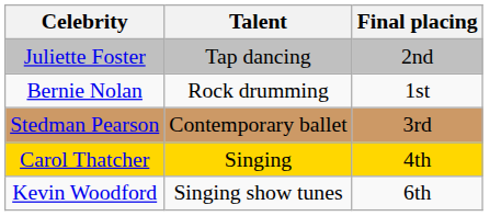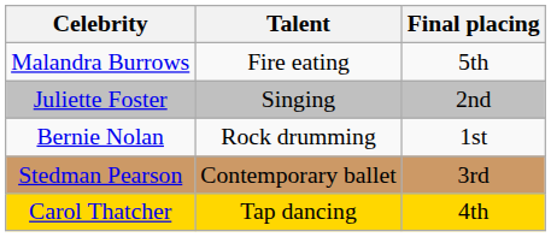 <table class="wikitable sortable plainrowheaders" style="text-align:center;" border=1>
 <tr>
 <th class="unsortable">Celebrity</th>
 <th class="unsortable">Talent</th>
 <th>Final placing</th>
 </tr>
+<tr>
+<td><a href='#'>Malandra Burrows</a></td>
+<td>Fire eating</td>
+<td>5th</td>
+</tr>
 <tr style="background:silver;">
 <td><a href='#'>Juliette Foster</a></td>
-<td>Tap dancing</td>
+<td>Singing</td>
 <td>2nd</td>
 </tr>
 <tr>
 <td><a href='#'>Bernie Nolan</a></td>
 <td>Rock drumming</td>
 <td>1st</td>
 </tr>
 <tr style="background:#c96;">
 <td><a href='#'>Stedman Pearson</a></td>
 <td>Contemporary ballet</td>
 <td>3rd</td>
 </tr>
 <tr style="background:gold;">
 <td><a href='#'>Carol Thatcher</a></td>
-<td>Singing</td>
+<td>Tap dancing</td>
 <td>4th</td>
 </tr>
-<tr>
-<td><a href='#'>Kevin Woodford</a></td>
-<td>Singing show tunes</td>
-<td>6th</td>
-</tr>
 </table>
